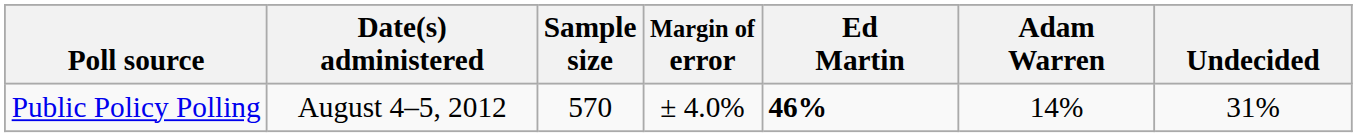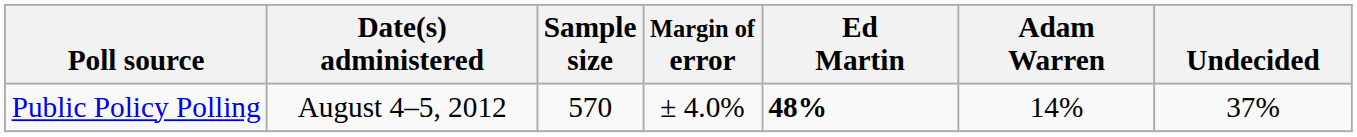 <table class="wikitable">
 <tr valign= bottom>
 <th>Poll source</th>
 <th style="width:140px;">Date(s)<br>administered</th>
 <th class=small>Sample<br>size</th>
 <th><small>Margin of</small><br>error</th>
 <th width=100px>Ed<br>Martin</th>
 <th width=100px>Adam<br>Warren</th>
 <th width=100px>Undecided</th>
 </tr>
 <tr>
 <td><a href='#'>Public Policy Polling</a></td>
 <td align=center>August 4–5, 2012</td>
 <td align=center>570</td>
 <td align=center>± 4.0%</td>
-<td><strong>46%</strong></td>
+<td><strong>48%</strong></td>
 <td align=center>14%</td>
-<td align=center>31%</td>
+<td align=center>37%</td>
 </tr>
 </table>
